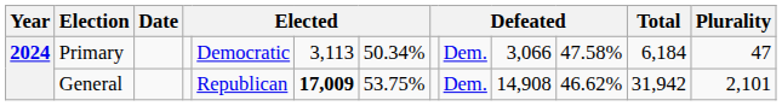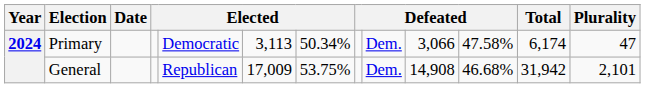 <table class="wikitable">
 <tr>
 <th>Year</th>
 <th>Election</th>
 <th>Date</th>
 <th colspan="4">Elected</th>
 <th colspan="4">Defeated</th>
 <th>Total</th>
 <th>Plurality</th>
 </tr>
 <tr>
 <th rowspan="2" valign="top"><a href='#'>2024</a></th>
 <td valign="top">Primary</td>
 <td valign="top"></td>
 <td valign="top"></td>
 <td valign="top" ><a href='#'>Democratic</a></td>
 <td align="right" valign="top">3,113</td>
 <td align="right" valign="top">50.34%</td>
 <td></td>
 <td valign="top" ><a href='#'>Dem.</a></td>
 <td align="right" valign="top">3,066</td>
 <td align="right" valign="top">47.58%</td>
-<td align="right" valign="top">6,184</td>
+<td align="right" valign="top">6,174</td>
 <td align="right" valign="top">47</td>
 </tr>
 <tr>
 <td valign="top">General</td>
 <td valign="top"></td>
 <td valign="top"></td>
 <td valign="top" ><a href='#'>Republican</a></td>
-<td align="right" valign="top"><strong>17,009</strong></td>
+<td align="right" valign="top">17,009</td>
 <td align="right" valign="top">53.75%</td>
 <td></td>
 <td valign="top" ><a href='#'>Dem.</a></td>
 <td align="right" valign="top">14,908</td>
-<td align="right" valign="top">46.62%</td>
+<td align="right" valign="top">46.68%</td>
 <td align="right" valign="top">31,942</td>
 <td align="right" valign="top">2,101</td>
 </tr>
 </table>
